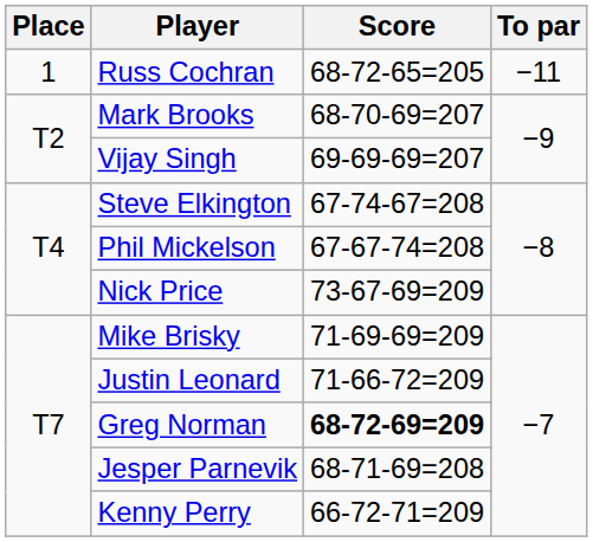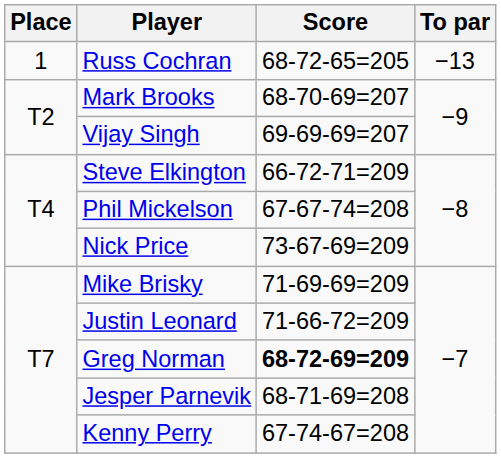 <table class="wikitable">
 <tr>
 <th>Place</th>
 <th>Player</th>
 <th>Score</th>
 <th>To par</th>
 </tr>
 <tr>
 <td align=center>1</td>
 <td> <a href='#'>Russ Cochran</a></td>
 <td align=center>68-72-65=205</td>
-<td align=center>−11</td>
+<td align=center>−13</td>
 </tr>
 <tr>
 <td rowspan="2" align=center>T2</td>
 <td> <a href='#'>Mark Brooks</a></td>
 <td align=center>68-70-69=207</td>
 <td rowspan="2" align=center>−9</td>
 </tr>
 <tr>
 <td> <a href='#'>Vijay Singh</a></td>
 <td>69-69-69=207</td>
 </tr>
 <tr>
 <td rowspan="3" align=center>T4</td>
 <td> <a href='#'>Steve Elkington</a></td>
-<td align=center>67-74-67=208</td>
+<td>66-72-71=209</td>
 <td rowspan="3" align=center>−8</td>
 </tr>
 <tr>
 <td> <a href='#'>Phil Mickelson</a></td>
 <td>67-67-74=208</td>
 </tr>
 <tr>
 <td> <a href='#'>Nick Price</a></td>
 <td>73-67-69=209</td>
 </tr>
 <tr>
 <td rowspan="5" align=center>T7</td>
 <td> <a href='#'>Mike Brisky</a></td>
 <td align=center>71-69-69=209</td>
 <td rowspan="5" align=center>−7</td>
 </tr>
 <tr>
 <td> <a href='#'>Justin Leonard</a></td>
 <td>71-66-72=209</td>
 </tr>
 <tr>
 <td> <a href='#'>Greg Norman</a></td>
 <td><strong>68-72-69=209</strong></td>
 </tr>
 <tr>
 <td> <a href='#'>Jesper Parnevik</a></td>
 <td>68-71-69=208</td>
 </tr>
 <tr>
 <td> <a href='#'>Kenny Perry</a></td>
-<td>66-72-71=209</td>
+<td align=center>67-74-67=208</td>
 </tr>
 </table>
